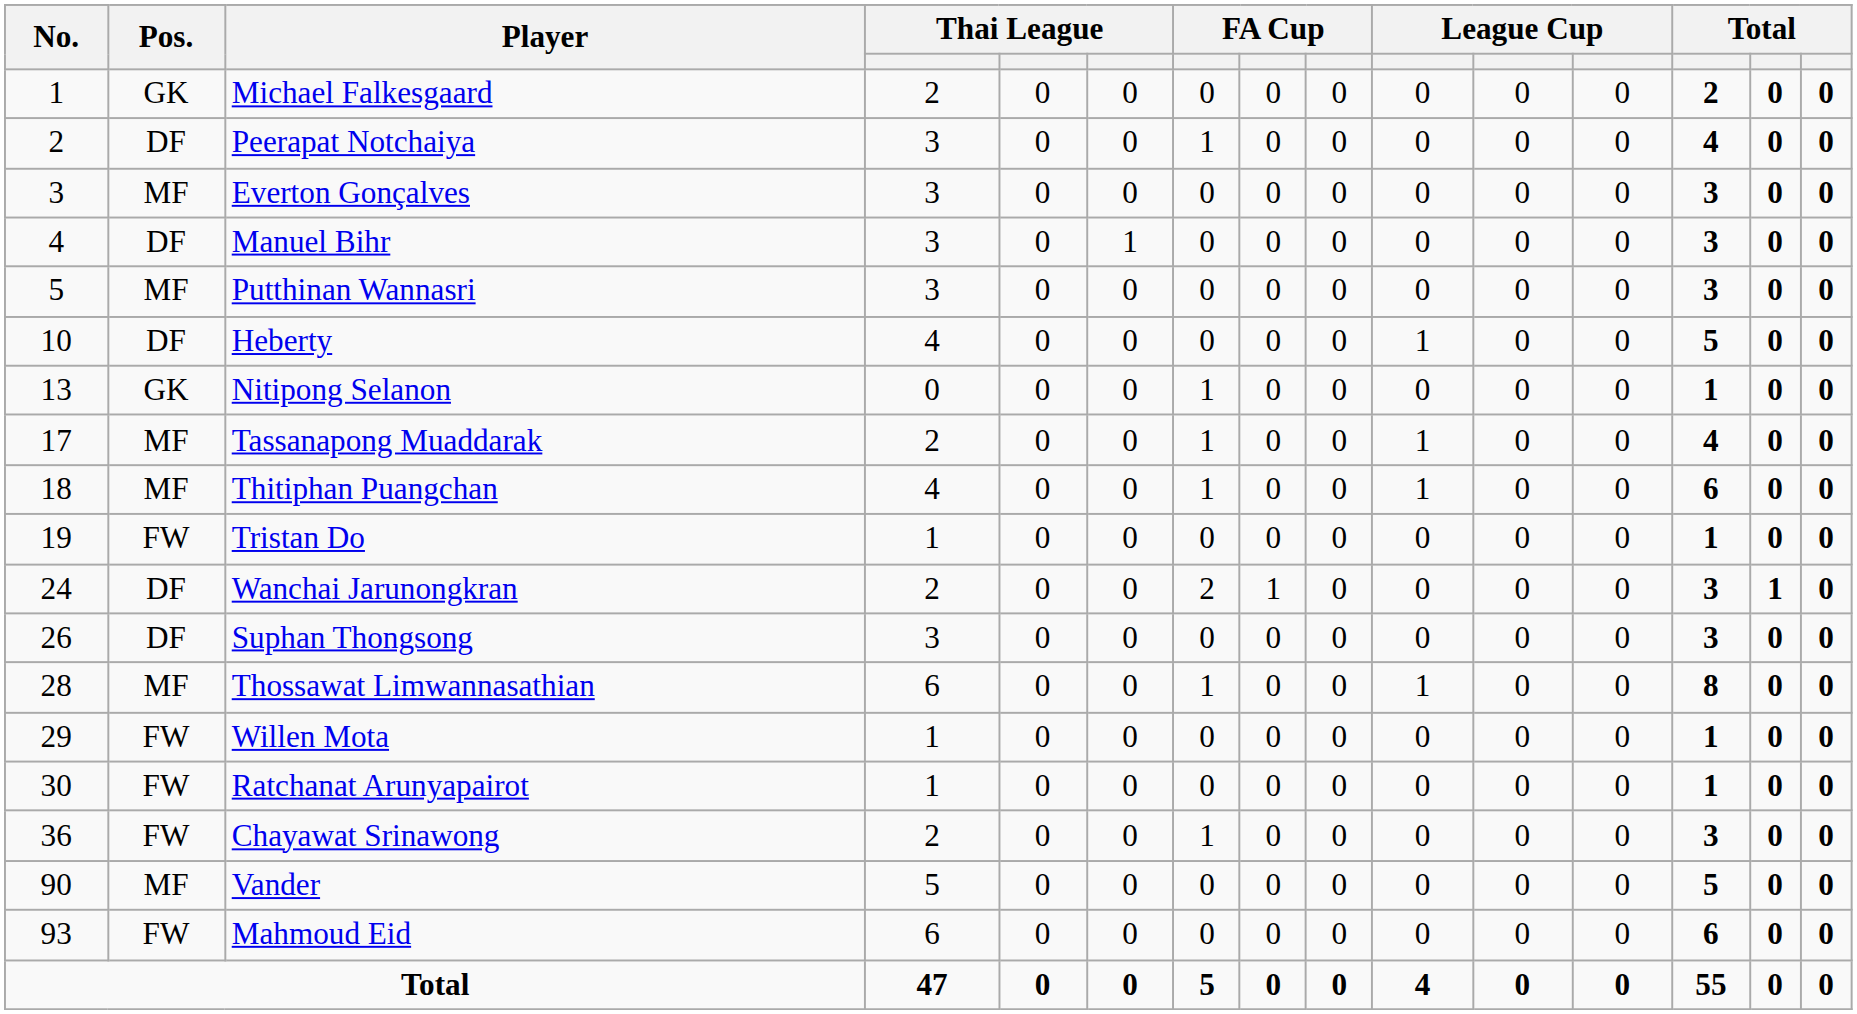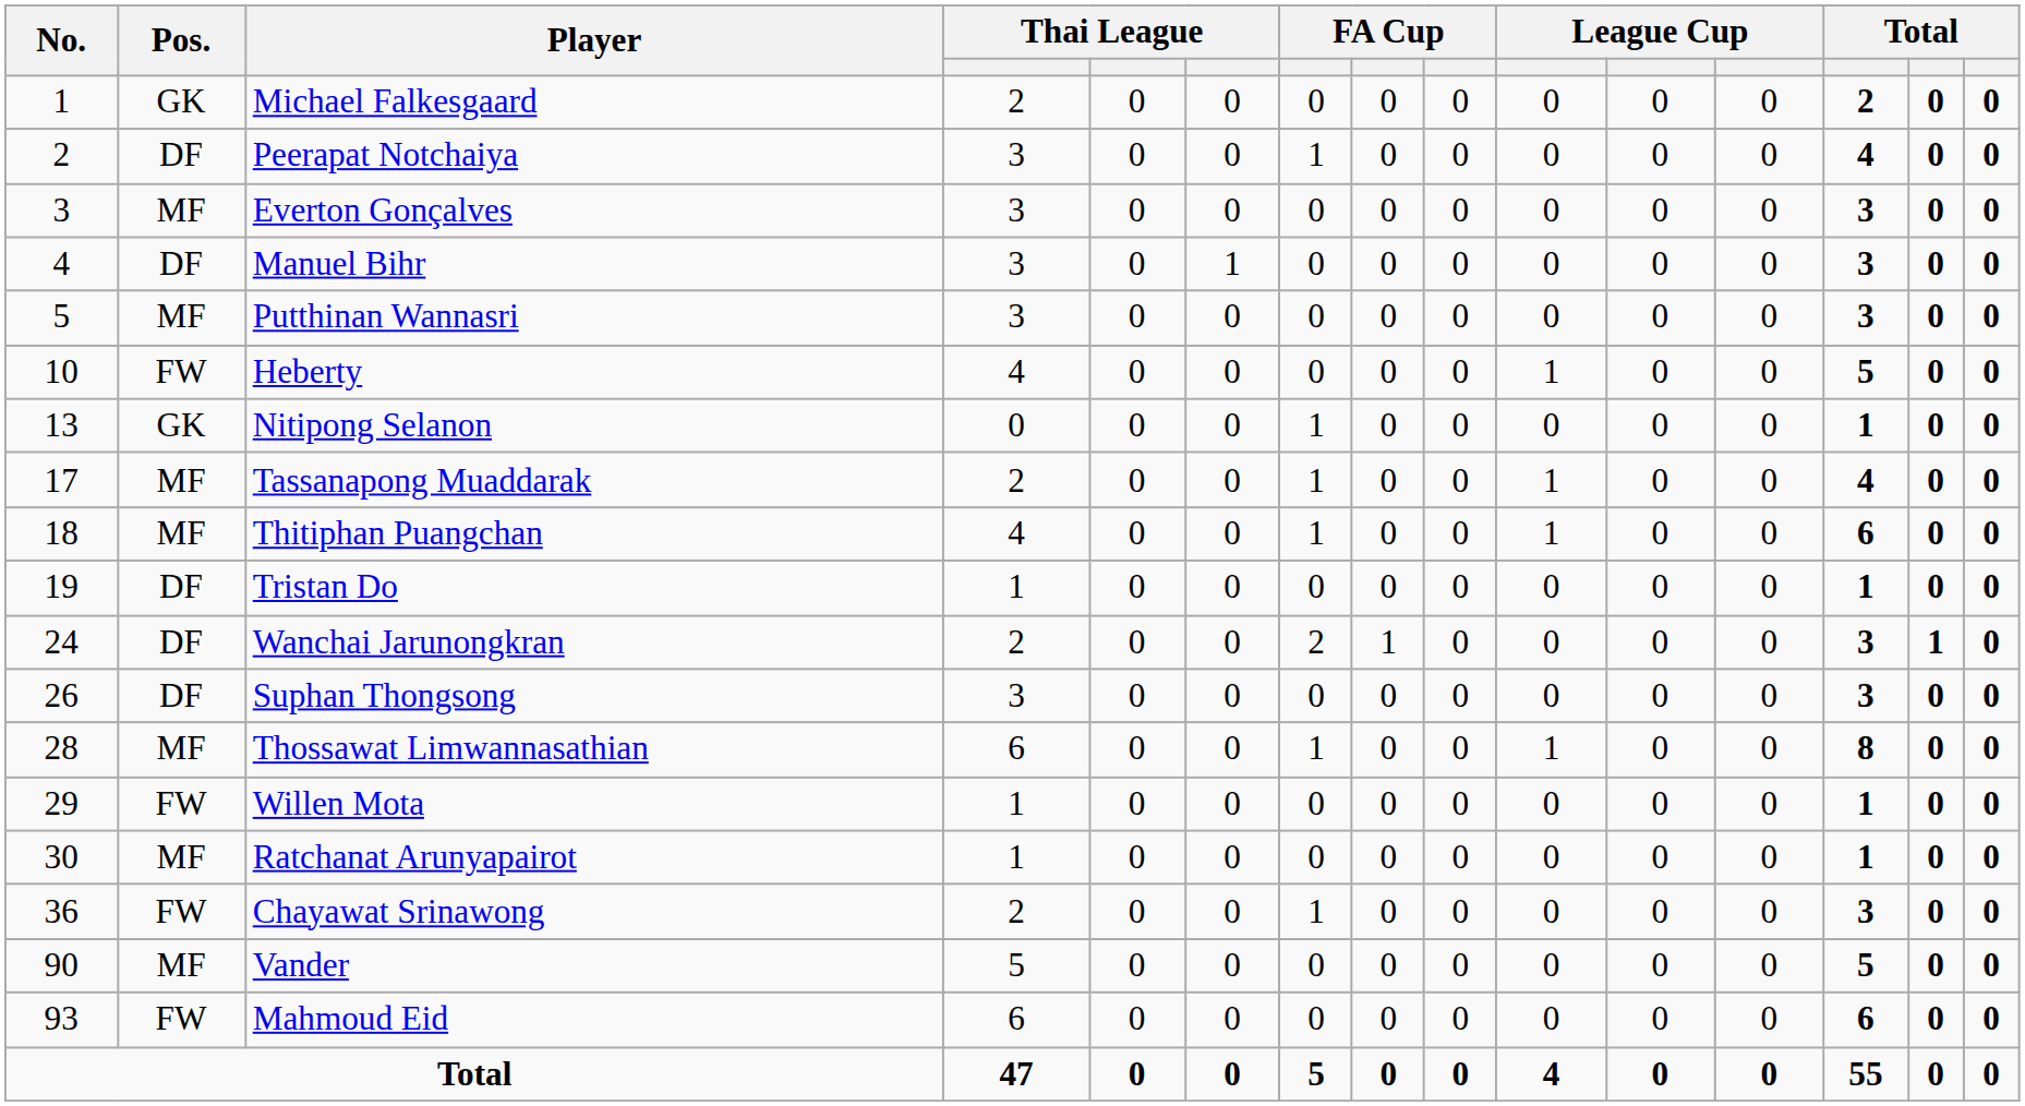 <table class="wikitable" style="text-align:center;width:75%;">
 <tr>
 <th rowspan="2">No.</th>
 <th rowspan="2">Pos.</th>
 <th rowspan="2">Player</th>
 <th colspan="3">Thai League</th>
 <th colspan="3">FA Cup</th>
 <th colspan="3">League Cup</th>
 <th colspan="3">Total</th>
 </tr>
 <tr>
 <th></th>
 <th></th>
 <th></th>
 <th></th>
 <th></th>
 <th></th>
 <th></th>
 <th></th>
 <th></th>
 <th></th>
 <th></th>
 <th></th>
 </tr>
 <tr>
 <td>1</td>
 <td>GK</td>
 <td align=left> <a href='#'>Michael Falkesgaard</a></td>
 <td>2</td>
 <td>0</td>
 <td>0</td>
 <td>0</td>
 <td>0</td>
 <td>0</td>
 <td>0</td>
 <td>0</td>
 <td>0</td>
 <td><strong>2</strong></td>
 <td><strong>0</strong></td>
 <td><strong>0</strong></td>
 </tr>
 <tr>
 <td>2</td>
 <td>DF</td>
 <td align=left> <a href='#'>Peerapat Notchaiya</a></td>
 <td>3</td>
 <td>0</td>
 <td>0</td>
 <td>1</td>
 <td>0</td>
 <td>0</td>
 <td>0</td>
 <td>0</td>
 <td>0</td>
 <td><strong>4</strong></td>
 <td><strong>0</strong></td>
 <td><strong>0</strong></td>
 </tr>
 <tr>
 <td>3</td>
 <td>MF</td>
 <td align=left> <a href='#'>Everton Gonçalves</a></td>
 <td>3</td>
 <td>0</td>
 <td>0</td>
 <td>0</td>
 <td>0</td>
 <td>0</td>
 <td>0</td>
 <td>0</td>
 <td>0</td>
 <td><strong>3</strong></td>
 <td><strong>0</strong></td>
 <td><strong>0</strong></td>
 </tr>
 <tr>
 <td>4</td>
 <td>DF</td>
 <td align=left> <a href='#'>Manuel Bihr</a></td>
 <td>3</td>
 <td>0</td>
 <td>1</td>
 <td>0</td>
 <td>0</td>
 <td>0</td>
 <td>0</td>
 <td>0</td>
 <td>0</td>
 <td><strong>3</strong></td>
 <td><strong>0</strong></td>
 <td><strong>0</strong></td>
 </tr>
 <tr>
 <td>5</td>
 <td>MF</td>
 <td align=left> <a href='#'>Putthinan Wannasri</a></td>
 <td>3</td>
 <td>0</td>
 <td>0</td>
 <td>0</td>
 <td>0</td>
 <td>0</td>
 <td>0</td>
 <td>0</td>
 <td>0</td>
 <td><strong>3</strong></td>
 <td><strong>0</strong></td>
 <td><strong>0</strong></td>
 </tr>
 <tr>
 <td>10</td>
-<td>DF</td>
+<td>FW</td>
 <td align=left> <a href='#'>Heberty</a></td>
 <td>4</td>
 <td>0</td>
 <td>0</td>
 <td>0</td>
 <td>0</td>
 <td>0</td>
 <td>1</td>
 <td>0</td>
 <td>0</td>
 <td><strong>5</strong></td>
 <td><strong>0</strong></td>
 <td><strong>0</strong></td>
 </tr>
 <tr>
 <td>13</td>
 <td>GK</td>
 <td align=left> <a href='#'>Nitipong Selanon</a></td>
 <td>0</td>
 <td>0</td>
 <td>0</td>
 <td>1</td>
 <td>0</td>
 <td>0</td>
 <td>0</td>
 <td>0</td>
 <td>0</td>
 <td><strong>1</strong></td>
 <td><strong>0</strong></td>
 <td><strong>0</strong></td>
 </tr>
 <tr>
 <td>17</td>
 <td>MF</td>
 <td align=left> <a href='#'>Tassanapong Muaddarak</a></td>
 <td>2</td>
 <td>0</td>
 <td>0</td>
 <td>1</td>
 <td>0</td>
 <td>0</td>
 <td>1</td>
 <td>0</td>
 <td>0</td>
 <td><strong>4</strong></td>
 <td><strong>0</strong></td>
 <td><strong>0</strong></td>
 </tr>
 <tr>
 <td>18</td>
 <td>MF</td>
 <td align=left> <a href='#'>Thitiphan Puangchan</a></td>
 <td>4</td>
 <td>0</td>
 <td>0</td>
 <td>1</td>
 <td>0</td>
 <td>0</td>
 <td>1</td>
 <td>0</td>
 <td>0</td>
 <td><strong>6</strong></td>
 <td><strong>0</strong></td>
 <td><strong>0</strong></td>
 </tr>
 <tr>
 <td>19</td>
-<td>FW</td>
+<td>DF</td>
 <td align=left> <a href='#'>Tristan Do</a></td>
 <td>1</td>
 <td>0</td>
 <td>0</td>
 <td>0</td>
 <td>0</td>
 <td>0</td>
 <td>0</td>
 <td>0</td>
 <td>0</td>
 <td><strong>1</strong></td>
 <td><strong>0</strong></td>
 <td><strong>0</strong></td>
 </tr>
 <tr>
 <td>24</td>
 <td>DF</td>
 <td align=left> <a href='#'>Wanchai Jarunongkran</a></td>
 <td>2</td>
 <td>0</td>
 <td>0</td>
 <td>2</td>
 <td>1</td>
 <td>0</td>
 <td>0</td>
 <td>0</td>
 <td>0</td>
 <td><strong>3</strong></td>
 <td><strong>1</strong></td>
 <td><strong>0</strong></td>
 </tr>
 <tr>
 <td>26</td>
 <td>DF</td>
 <td align=left> <a href='#'>Suphan Thongsong</a></td>
 <td>3</td>
 <td>0</td>
 <td>0</td>
 <td>0</td>
 <td>0</td>
 <td>0</td>
 <td>0</td>
 <td>0</td>
 <td>0</td>
 <td><strong>3</strong></td>
 <td><strong>0</strong></td>
 <td><strong>0</strong></td>
 </tr>
 <tr>
 <td>28</td>
 <td>MF</td>
 <td align=left> <a href='#'>Thossawat Limwannasathian</a></td>
 <td>6</td>
 <td>0</td>
 <td>0</td>
 <td>1</td>
 <td>0</td>
 <td>0</td>
 <td>1</td>
 <td>0</td>
 <td>0</td>
 <td><strong>8</strong></td>
 <td><strong>0</strong></td>
 <td><strong>0</strong></td>
 </tr>
 <tr>
 <td>29</td>
 <td>FW</td>
 <td align=left> <a href='#'>Willen Mota</a></td>
 <td>1</td>
 <td>0</td>
 <td>0</td>
 <td>0</td>
 <td>0</td>
 <td>0</td>
 <td>0</td>
 <td>0</td>
 <td>0</td>
 <td><strong>1</strong></td>
 <td><strong>0</strong></td>
 <td><strong>0</strong></td>
 </tr>
 <tr>
 <td>30</td>
-<td>FW</td>
+<td>MF</td>
 <td align=left> <a href='#'>Ratchanat Arunyapairot</a></td>
 <td>1</td>
 <td>0</td>
 <td>0</td>
 <td>0</td>
 <td>0</td>
 <td>0</td>
 <td>0</td>
 <td>0</td>
 <td>0</td>
 <td><strong>1</strong></td>
 <td><strong>0</strong></td>
 <td><strong>0</strong></td>
 </tr>
 <tr>
 <td>36</td>
 <td>FW</td>
 <td align=left> <a href='#'>Chayawat Srinawong</a></td>
 <td>2</td>
 <td>0</td>
 <td>0</td>
 <td>1</td>
 <td>0</td>
 <td>0</td>
 <td>0</td>
 <td>0</td>
 <td>0</td>
 <td><strong>3</strong></td>
 <td><strong>0</strong></td>
 <td><strong>0</strong></td>
 </tr>
 <tr>
 <td>90</td>
 <td>MF</td>
 <td align=left> <a href='#'>Vander</a></td>
 <td>5</td>
 <td>0</td>
 <td>0</td>
 <td>0</td>
 <td>0</td>
 <td>0</td>
 <td>0</td>
 <td>0</td>
 <td>0</td>
 <td><strong>5</strong></td>
 <td><strong>0</strong></td>
 <td><strong>0</strong></td>
 </tr>
 <tr>
 <td>93</td>
 <td>FW</td>
 <td align=left> <a href='#'>Mahmoud Eid</a></td>
 <td>6</td>
 <td>0</td>
 <td>0</td>
 <td>0</td>
 <td>0</td>
 <td>0</td>
 <td>0</td>
 <td>0</td>
 <td>0</td>
 <td><strong>6</strong></td>
 <td><strong>0</strong></td>
 <td><strong>0</strong></td>
 </tr>
 <tr>
 <td colspan="3"><strong>Total</strong></td>
 <td><strong>47</strong></td>
 <td><strong>0</strong></td>
 <td><strong>0</strong></td>
 <td><strong>5</strong></td>
 <td><strong>0</strong></td>
 <td><strong>0</strong></td>
 <td><strong>4</strong></td>
 <td><strong>0</strong></td>
 <td><strong>0</strong></td>
 <td><strong>55</strong></td>
 <td><strong>0</strong></td>
 <td><strong>0</strong></td>
 </tr>
 </table>
